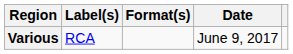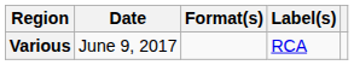 <table class="wikitable plainrowheaders unsortable">
 <tr>
 <th scope="col">Region</th>
+<th scope="col">Date</th>
+<th scope="col">Format(s)</th>
 <th scope="col">Label(s)</th>
-<th scope="col">Format(s)</th>
-<th scope="col">Date</th>
 <th scope="col"></th>
 </tr>
 <tr>
 <th scope="row">Various</th>
+<td>June 9, 2017</td>
+<td></td>
 <td><a href='#'>RCA</a></td>
-<td></td>
-<td>June 9, 2017</td>
 <td align="center"></td>
 </tr>
 </table>
